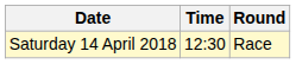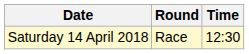 <table class="wikitable">
 <tr>
 <th>Date</th>
+<th>Round</th>
 <th>Time</th>
-<th>Round</th>
 </tr>
 <tr>
 <td style=background:lemonchiffon>Saturday 14 April 2018</td>
+<td style=background:lemonchiffon>Race</td>
 <td style=background:lemonchiffon>12:30</td>
-<td style=background:lemonchiffon>Race</td>
 </tr>
 </table>
